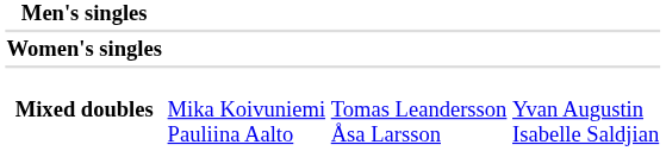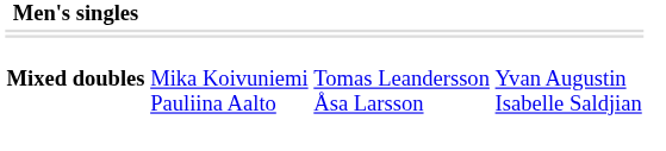 <table>
 <tr>
 <th scope="row">Men's singles</th>
 <td></td>
 <td></td>
 <td></td>
 </tr>
 <tr bgcolor=#DDDDDD>
 <td colspan=4></td>
-</tr>
-<tr>
-<th scope="row">Women's singles</th>
-<td></td>
-<td></td>
-<td></td>
 </tr>
 <tr bgcolor=#DDDDDD>
 <td colspan=4></td>
 </tr>
 <tr>
 <th scope="row">Mixed doubles</th>
 <td><br><a href='#'>Mika Koivuniemi</a><br><a href='#'>Pauliina Aalto</a></td>
 <td><br><a href='#'>Tomas Leandersson</a><br><a href='#'>Åsa Larsson</a></td>
 <td><br><a href='#'>Yvan Augustin</a><br><a href='#'>Isabelle Saldjian</a></td>
 </tr>
 </table>
